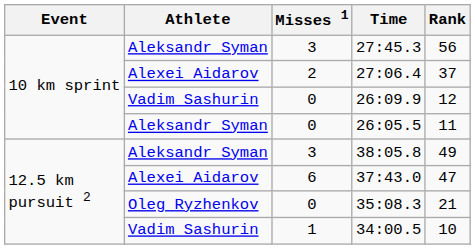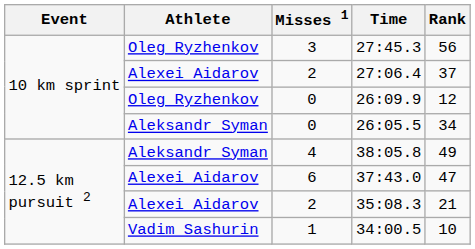 <table class="wikitable" style="font-size:90%">
 <tr>
 <th>Event</th>
 <th>Athlete</th>
 <th>Misses <sup>1</sup></th>
 <th>Time</th>
 <th>Rank</th>
 </tr>
 <tr>
 <td rowspan="4">10 km sprint</td>
-<td><a href='#'>Aleksandr Syman</a></td>
+<td><a href='#'>Oleg Ryzhenkov</a></td>
 <td align="center">3</td>
 <td align="center">27:45.3</td>
 <td align="center">56</td>
 </tr>
 <tr>
 <td><a href='#'>Alexei Aidarov</a></td>
 <td align="center">2</td>
 <td align="center">27:06.4</td>
 <td align="center">37</td>
 </tr>
 <tr>
-<td><a href='#'>Vadim Sashurin</a></td>
+<td><a href='#'>Oleg Ryzhenkov</a></td>
 <td align="center">0</td>
 <td align="center">26:09.9</td>
 <td align="center">12</td>
 </tr>
 <tr>
 <td><a href='#'>Aleksandr Syman</a></td>
 <td align="center">0</td>
 <td align="center">26:05.5</td>
-<td align="center">11</td>
+<td align="center">34</td>
 </tr>
 <tr>
 <td rowspan="4">12.5 km <br> pursuit <sup>2</sup></td>
 <td><a href='#'>Aleksandr Syman</a></td>
-<td align="center">3</td>
+<td align="center">4</td>
 <td align="center">38:05.8</td>
 <td align="center">49</td>
 </tr>
 <tr>
 <td><a href='#'>Alexei Aidarov</a></td>
 <td align="center">6</td>
 <td align="center">37:43.0</td>
 <td align="center">47</td>
 </tr>
 <tr>
-<td><a href='#'>Oleg Ryzhenkov</a></td>
-<td align="center">0</td>
+<td><a href='#'>Alexei Aidarov</a></td>
+<td align="center">2</td>
 <td align="center">35:08.3</td>
 <td align="center">21</td>
 </tr>
 <tr>
 <td><a href='#'>Vadim Sashurin</a></td>
 <td align="center">1</td>
 <td align="center">34:00.5</td>
 <td align="center">10</td>
 </tr>
 </table>
